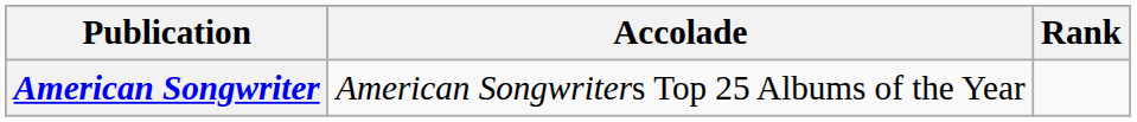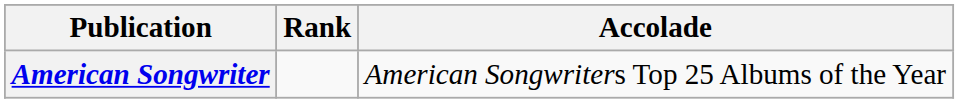 <table class="wikitable sortable plainrowheaders">
 <tr>
 <th scope="col">Publication</th>
+<th scope="col">Rank</th>
 <th scope="col">Accolade</th>
-<th scope="col">Rank</th>
 </tr>
 <tr>
 <th scope="row"><em><a href='#'>American Songwriter</a></em></th>
+<td></td>
 <td><em>American Songwriter</em>s Top 25 Albums of the Year</td>
-<td></td>
 </tr>
 </table>
